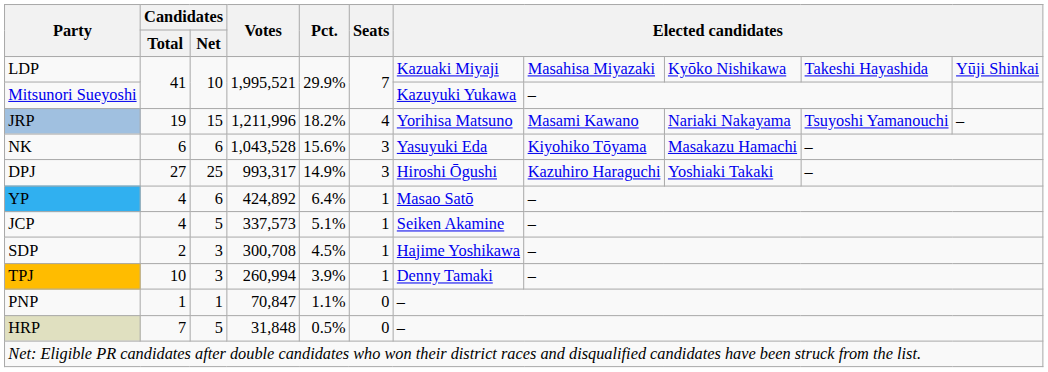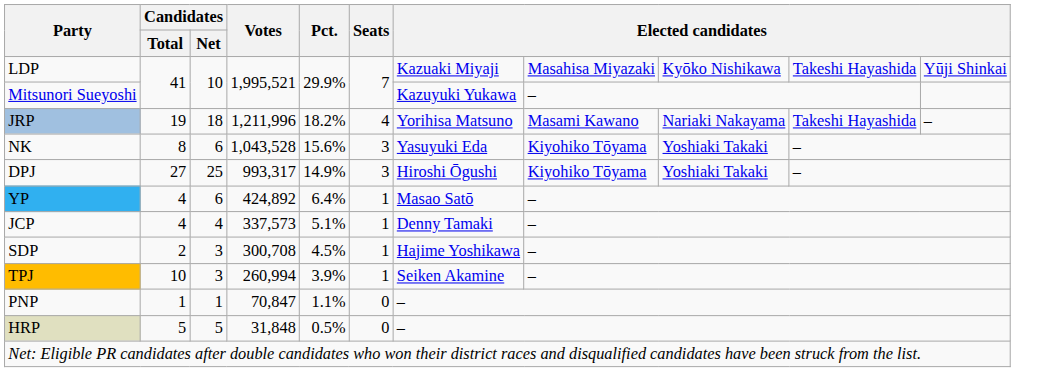 <table class="wikitable">
 <tr>
 <th rowspan="2">Party</th>
 <th colspan="2">Candidates</th>
 <th rowspan="2">Votes</th>
 <th rowspan="2">Pct.</th>
 <th rowspan="2">Seats</th>
 <th colspan="5" rowspan="2">Elected candidates</th>
 </tr>
 <tr>
 <th>Total</th>
 <th>Net</th>
 </tr>
 <tr>
 <td>LDP</td>
 <td align="right" rowspan="2">41</td>
 <td align="right" rowspan="2">10</td>
 <td align="right" rowspan="2">1,995,521</td>
 <td align="right" rowspan="2">29.9%</td>
 <td align="right" rowspan="2">7</td>
 <td><a href='#'>Kazuaki Miyaji</a></td>
 <td><a href='#'>Masahisa Miyazaki</a></td>
 <td><a href='#'>Kyōko Nishikawa</a></td>
 <td><a href='#'>Takeshi Hayashida</a></td>
 <td><a href='#'>Yūji Shinkai</a></td>
 </tr>
 <tr>
 <td><a href='#'>Mitsunori Sueyoshi</a></td>
 <td><a href='#'>Kazuyuki Yukawa</a></td>
 <td colspan="3">–</td>
 </tr>
 <tr>
 <td bgcolor="#A0C0E0">JRP</td>
 <td align="right">19</td>
-<td align="right">15</td>
+<td align="right">18</td>
 <td align="right">1,211,996</td>
 <td align="right">18.2%</td>
 <td align="right">4</td>
 <td><a href='#'>Yorihisa Matsuno</a></td>
 <td><a href='#'>Masami Kawano</a></td>
 <td><a href='#'>Nariaki Nakayama</a></td>
-<td><a href='#'>Tsuyoshi Yamanouchi</a></td>
+<td><a href='#'>Takeshi Hayashida</a></td>
 <td>–</td>
 </tr>
 <tr>
 <td>NK</td>
-<td align="right">6</td>
+<td align="right">8</td>
 <td align="right">6</td>
 <td align="right">1,043,528</td>
 <td align="right">15.6%</td>
 <td align="right">3</td>
 <td><a href='#'>Yasuyuki Eda</a></td>
 <td><a href='#'>Kiyohiko Tōyama</a></td>
-<td><a href='#'>Masakazu Hamachi</a></td>
+<td><a href='#'>Yoshiaki Takaki</a></td>
 <td colspan="2">–</td>
 </tr>
 <tr>
 <td>DPJ</td>
 <td align="right">27</td>
 <td align="right">25</td>
 <td align="right">993,317</td>
 <td align="right">14.9%</td>
 <td align="right">3</td>
 <td><a href='#'>Hiroshi Ōgushi</a></td>
-<td><a href='#'>Kazuhiro Haraguchi</a></td>
+<td><a href='#'>Kiyohiko Tōyama</a></td>
 <td><a href='#'>Yoshiaki Takaki</a></td>
 <td colspan="2">–</td>
 </tr>
 <tr>
 <td bgcolor="#30B0F0">YP</td>
 <td align="right">4</td>
 <td align="right">6</td>
 <td align="right">424,892</td>
 <td align="right">6.4%</td>
 <td align="right">1</td>
 <td><a href='#'>Masao Satō</a></td>
 <td colspan="4">–</td>
 </tr>
 <tr>
 <td>JCP</td>
 <td align="right">4</td>
-<td align="right">5</td>
+<td align="right">4</td>
 <td align="right">337,573</td>
 <td align="right">5.1%</td>
 <td align="right">1</td>
-<td><a href='#'>Seiken Akamine</a></td>
+<td><a href='#'>Denny Tamaki</a></td>
 <td colspan="4">–</td>
 </tr>
 <tr>
 <td>SDP</td>
 <td align="right">2</td>
 <td align="right">3</td>
 <td align="right">300,708</td>
 <td align="right">4.5%</td>
 <td align="right">1</td>
 <td><a href='#'>Hajime Yoshikawa</a></td>
 <td colspan="4">–</td>
 </tr>
 <tr>
 <td bgcolor="#FFBC00">TPJ</td>
 <td align="right">10</td>
 <td align="right">3</td>
 <td align="right">260,994</td>
 <td align="right">3.9%</td>
 <td align="right">1</td>
-<td><a href='#'>Denny Tamaki</a></td>
+<td><a href='#'>Seiken Akamine</a></td>
 <td colspan="4">–</td>
 </tr>
 <tr>
 <td>PNP</td>
 <td align="right">1</td>
 <td align="right">1</td>
 <td align="right">70,847</td>
 <td align="right">1.1%</td>
 <td align="right">0</td>
 <td colspan="5">–</td>
 </tr>
 <tr>
 <td bgcolor="#E0E0C0">HRP</td>
-<td align="right">7</td>
+<td align="right">5</td>
 <td align="right">5</td>
 <td align="right">31,848</td>
 <td align="right">0.5%</td>
 <td align="right">0</td>
 <td colspan="5">–</td>
 </tr>
 <tr>
 <td colspan="11"><em>Net: Eligible PR candidates after double candidates who won their district races and disqualified candidates have been struck from the list.</em></td>
 </tr>
 </table>
